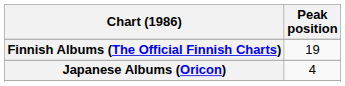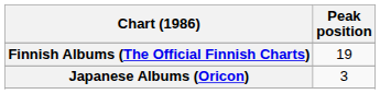 <table class="wikitable sortable plainrowheaders" style="text-align:center">
 <tr>
 <th scope="col">Chart (1986)</th>
 <th scope="col">Peak<br>position</th>
 </tr>
 <tr>
 </tr>
 <tr>
 </tr>
 <tr>
 <th scope="row">Finnish Albums (<a href='#'>The Official Finnish Charts</a>)</th>
 <td align="center">19</td>
 </tr>
 <tr>
 </tr>
 <tr>
 <th scope="row">Japanese Albums (<a href='#'>Oricon</a>)</th>
-<td align="center">4</td>
+<td align="center">3</td>
 </tr>
 <tr>
 </tr>
 <tr>
 </tr>
 <tr>
 </tr>
 <tr>
 </tr>
 </table>
